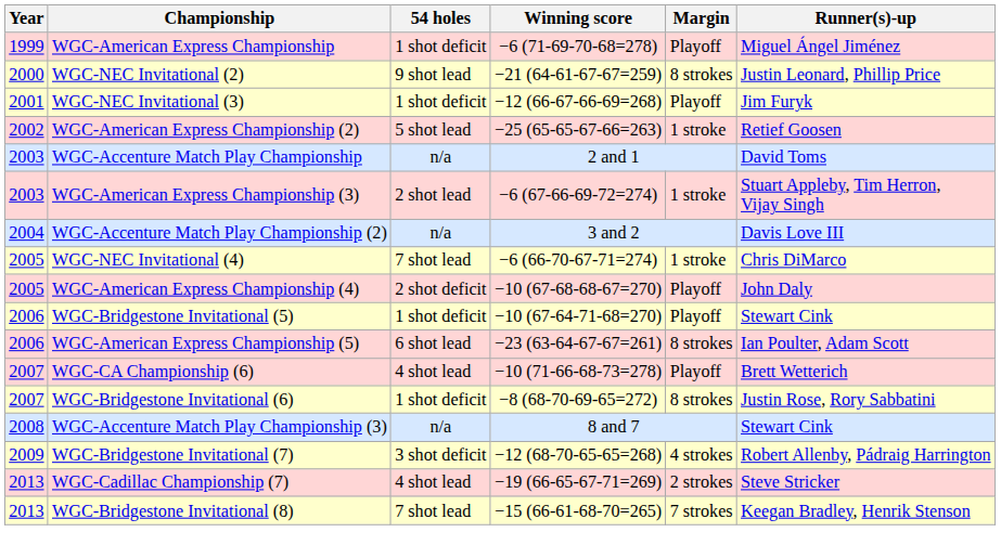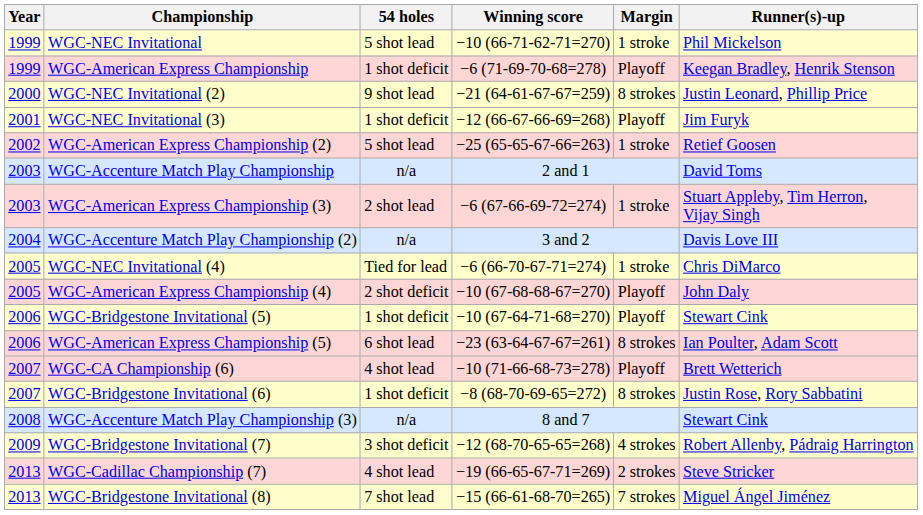 <table class="wikitable">
 <tr>
 <th>Year</th>
 <th>Championship</th>
 <th>54 holes</th>
 <th>Winning score</th>
 <th>Margin</th>
 <th>Runner(s)-up</th>
 </tr>
+<tr style="background:#ffc;">
+<td><a href='#'>1999</a></td>
+<td><a href='#'>WGC-NEC Invitational</a></td>
+<td align=left>5 shot lead</td>
+<td align=center>−10 (66-71-62-71=270)</td>
+<td align=left>1 stroke</td>
+<td> <a href='#'>Phil Mickelson</a></td>
+</tr>
 <tr style="background:#ffd6d6;">
 <td><a href='#'>1999</a></td>
 <td><a href='#'>WGC-American Express Championship</a></td>
 <td align=left>1 shot deficit</td>
 <td align=center>−6 (71-69-70-68=278)</td>
 <td align=left>Playoff</td>
-<td> <a href='#'>Miguel Ángel Jiménez</a></td>
+<td> <a href='#'>Keegan Bradley</a>,  <a href='#'>Henrik Stenson</a></td>
 </tr>
 <tr style="background:#ffc;">
 <td><a href='#'>2000</a></td>
 <td><a href='#'>WGC-NEC Invitational</a> (2)</td>
 <td align=left>9 shot lead</td>
 <td align=center>−21 (64-61-67-67=259)</td>
 <td align=left>8 strokes</td>
 <td> <a href='#'>Justin Leonard</a>,  <a href='#'>Phillip Price</a></td>
 </tr>
 <tr style="background:#ffc;">
 <td><a href='#'>2001</a></td>
 <td><a href='#'>WGC-NEC Invitational</a> (3)</td>
 <td align=left>1 shot deficit</td>
 <td align=center>−12 (66-67-66-69=268)</td>
 <td align=left>Playoff</td>
 <td> <a href='#'>Jim Furyk</a></td>
 </tr>
 <tr style="background:#ffd6d6;">
 <td><a href='#'>2002</a></td>
 <td><a href='#'>WGC-American Express Championship</a> (2)</td>
 <td align=left>5 shot lead</td>
 <td align=center>−25 (65-65-67-66=263)</td>
 <td align=left>1 stroke</td>
 <td> <a href='#'>Retief Goosen</a></td>
 </tr>
 <tr style="background:#d6e8ff;">
 <td><a href='#'>2003</a></td>
 <td><a href='#'>WGC-Accenture Match Play Championship</a></td>
 <td align=center>n/a</td>
 <td colspan=2 align=center>2 and 1</td>
 <td> <a href='#'>David Toms</a></td>
 </tr>
 <tr style="background:#ffd6d6;">
 <td><a href='#'>2003</a></td>
 <td><a href='#'>WGC-American Express Championship</a> (3)</td>
 <td align=left>2 shot lead</td>
 <td align=center>−6 (67-66-69-72=274)</td>
 <td align=left>1 stroke</td>
 <td> <a href='#'>Stuart Appleby</a>,  <a href='#'>Tim Herron</a>,<br> <a href='#'>Vijay Singh</a></td>
 </tr>
 <tr style="background:#d6e8ff;">
 <td><a href='#'>2004</a></td>
 <td><a href='#'>WGC-Accenture Match Play Championship</a> (2)</td>
 <td align=center>n/a</td>
 <td colspan=2 align=center>3 and 2</td>
 <td> <a href='#'>Davis Love III</a></td>
 </tr>
 <tr style="background:#ffc;">
 <td><a href='#'>2005</a></td>
 <td><a href='#'>WGC-NEC Invitational</a> (4)</td>
-<td align=left>7 shot lead</td>
+<td align=left>Tied for lead</td>
 <td align=center>−6 (66-70-67-71=274)</td>
 <td align=left>1 stroke</td>
 <td> <a href='#'>Chris DiMarco</a></td>
 </tr>
 <tr style="background:#ffd6d6;">
 <td><a href='#'>2005</a></td>
 <td><a href='#'>WGC-American Express Championship</a> (4)</td>
 <td align=left>2 shot deficit</td>
 <td align=center>−10 (67-68-68-67=270)</td>
 <td align=left>Playoff</td>
 <td> <a href='#'>John Daly</a></td>
 </tr>
 <tr style="background:#ffc;">
 <td><a href='#'>2006</a></td>
 <td><a href='#'>WGC-Bridgestone Invitational</a> (5)</td>
 <td align=left>1 shot deficit</td>
 <td align=center>−10 (67-64-71-68=270)</td>
 <td align=left>Playoff</td>
 <td> <a href='#'>Stewart Cink</a></td>
 </tr>
 <tr style="background:#ffd6d6;">
 <td><a href='#'>2006</a></td>
 <td><a href='#'>WGC-American Express Championship</a> (5)</td>
 <td align=left>6 shot lead</td>
 <td align=center>−23 (63-64-67-67=261)</td>
 <td align=left>8 strokes</td>
 <td> <a href='#'>Ian Poulter</a>,  <a href='#'>Adam Scott</a></td>
 </tr>
 <tr style="background:#ffd6d6;">
 <td><a href='#'>2007</a></td>
 <td><a href='#'>WGC-CA Championship</a> (6)</td>
 <td align=left>4 shot lead</td>
 <td align=center>−10 (71-66-68-73=278)</td>
 <td align=left>Playoff</td>
 <td> <a href='#'>Brett Wetterich</a></td>
 </tr>
 <tr style="background:#ffc;">
 <td><a href='#'>2007</a></td>
 <td><a href='#'>WGC-Bridgestone Invitational</a> (6)</td>
 <td align=left>1 shot deficit</td>
 <td align=center>−8 (68-70-69-65=272)</td>
 <td align=left>8 strokes</td>
 <td> <a href='#'>Justin Rose</a>,  <a href='#'>Rory Sabbatini</a></td>
 </tr>
 <tr style="background:#d6e8ff;">
 <td><a href='#'>2008</a></td>
 <td><a href='#'>WGC-Accenture Match Play Championship</a> (3)</td>
 <td align=center>n/a</td>
 <td colspan=2 align=center>8 and 7</td>
 <td> <a href='#'>Stewart Cink</a></td>
 </tr>
 <tr style="background:#ffc;">
 <td><a href='#'>2009</a></td>
 <td><a href='#'>WGC-Bridgestone Invitational</a> (7)</td>
 <td align=left>3 shot deficit</td>
 <td align=center>−12 (68-70-65-65=268)</td>
 <td align=left>4 strokes</td>
 <td> <a href='#'>Robert Allenby</a>,  <a href='#'>Pádraig Harrington</a></td>
 </tr>
 <tr style="background:#ffd6d6;">
 <td><a href='#'>2013</a></td>
 <td><a href='#'>WGC-Cadillac Championship</a> (7)</td>
 <td align=left>4 shot lead</td>
 <td align=center>−19 (66-65-67-71=269)</td>
 <td align=left>2 strokes</td>
 <td> <a href='#'>Steve Stricker</a></td>
 </tr>
 <tr style="background:#ffc;">
 <td><a href='#'>2013</a></td>
 <td><a href='#'>WGC-Bridgestone Invitational</a> (8)</td>
 <td align=left>7 shot lead</td>
 <td align=center>−15 (66-61-68-70=265)</td>
 <td align=left>7 strokes</td>
-<td> <a href='#'>Keegan Bradley</a>,  <a href='#'>Henrik Stenson</a></td>
+<td> <a href='#'>Miguel Ángel Jiménez</a></td>
 </tr>
 </table>
